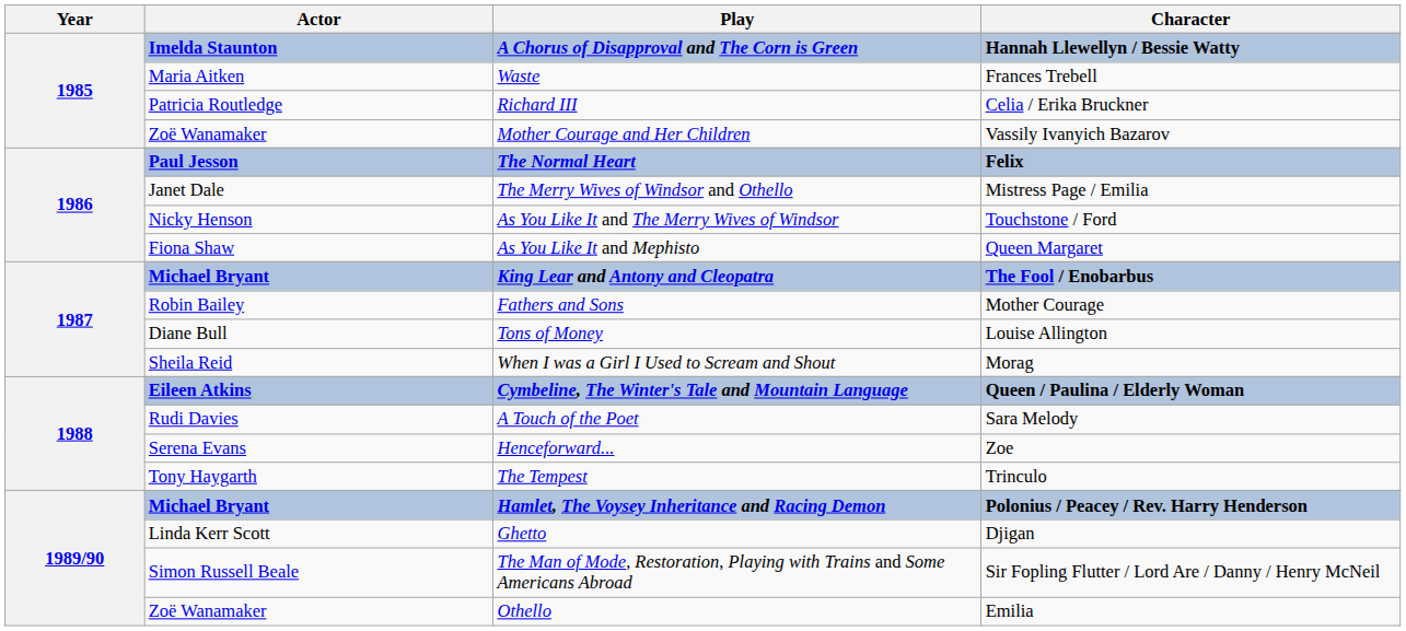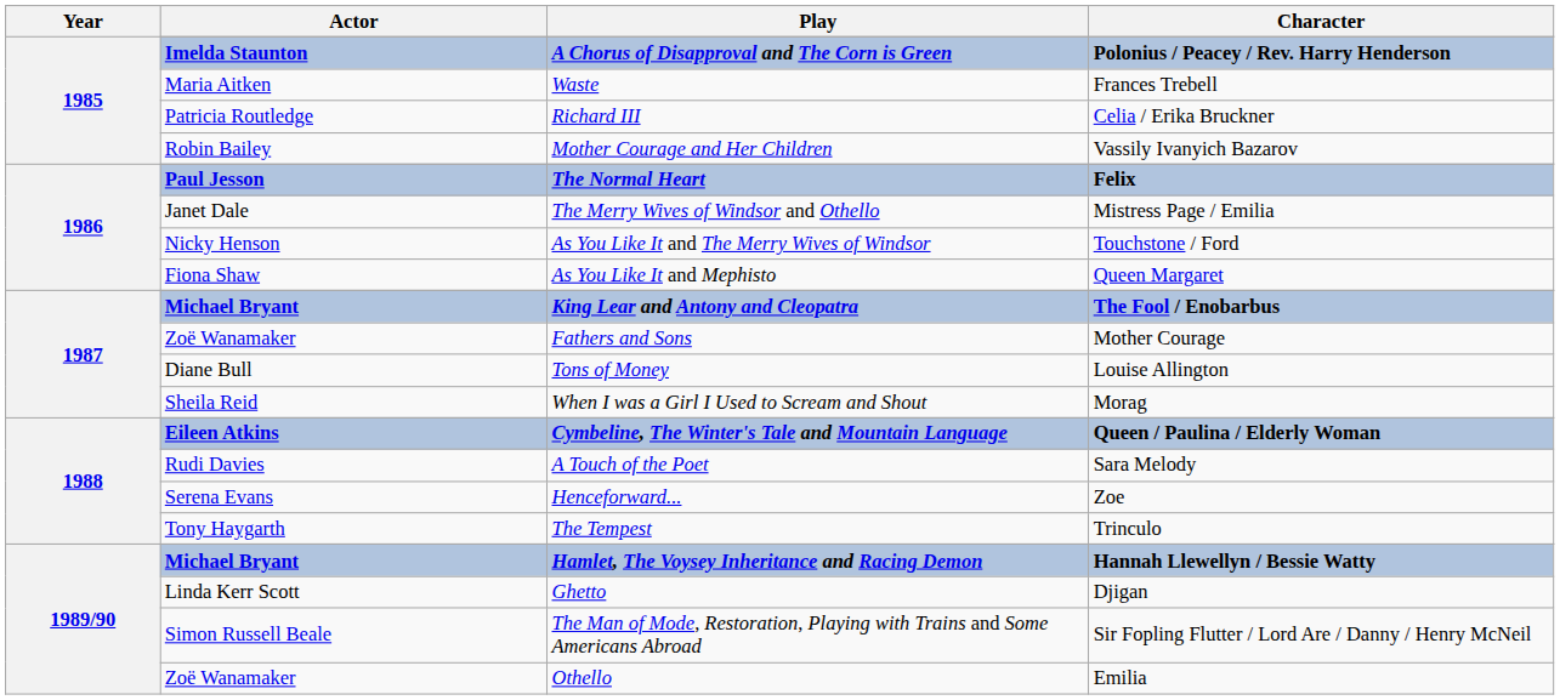 <table class="wikitable" style="width:98%;">
 <tr style="background:#bebebe;">
 <th style="width:10%;">Year</th>
 <th style="width:25%;">Actor</th>
 <th style="width:35%;">Play</th>
 <th style="width:30%;">Character</th>
 </tr>
 <tr>
 <th rowspan="5" align="center"><a href='#'>1985</a></th>
 </tr>
 <tr style="background:#B0C4DE">
 <td><strong><a href='#'>Imelda Staunton</a></strong></td>
 <td><strong><em><a href='#'>A Chorus of Disapproval</a><em> and </em><a href='#'>The Corn is Green</a></em></strong></td>
-<td><strong>Hannah Llewellyn / Bessie Watty</strong></td>
+<td><strong>Polonius / Peacey / Rev. Harry Henderson</strong></td>
 </tr>
 <tr>
 <td><a href='#'>Maria Aitken</a></td>
 <td><em><a href='#'>Waste</a></em></td>
 <td>Frances Trebell</td>
 </tr>
 <tr>
 <td><a href='#'>Patricia Routledge</a></td>
 <td><em><a href='#'>Richard III</a></em></td>
 <td><a href='#'>Celia</a> / Erika Bruckner</td>
 </tr>
 <tr>
-<td><a href='#'>Zoë Wanamaker</a></td>
+<td><a href='#'>Robin Bailey</a></td>
 <td><em><a href='#'>Mother Courage and Her Children</a></em></td>
 <td>Vassily Ivanyich Bazarov</td>
 </tr>
 <tr>
 <th rowspan="5" align="center"><a href='#'>1986</a></th>
 </tr>
 <tr style="background:#B0C4DE">
 <td><strong><a href='#'>Paul Jesson</a></strong></td>
 <td><strong><em><a href='#'>The Normal Heart</a></em></strong></td>
 <td><strong>Felix</strong></td>
 </tr>
 <tr>
 <td>Janet Dale</td>
 <td><em><a href='#'>The Merry Wives of Windsor</a></em> and <em><a href='#'>Othello</a></em></td>
 <td>Mistress Page / Emilia</td>
 </tr>
 <tr>
 <td><a href='#'>Nicky Henson</a></td>
 <td><em><a href='#'>As You Like It</a></em> and <em><a href='#'>The Merry Wives of Windsor</a></em></td>
 <td><a href='#'>Touchstone</a> / Ford</td>
 </tr>
 <tr>
 <td><a href='#'>Fiona Shaw</a></td>
 <td><em><a href='#'>As You Like It</a></em> and <em>Mephisto</em></td>
 <td><a href='#'>Queen Margaret</a></td>
 </tr>
 <tr>
 <th rowspan="5" align="center"><a href='#'>1987</a></th>
 </tr>
 <tr style="background:#B0C4DE">
 <td><strong><a href='#'>Michael Bryant</a></strong></td>
 <td><strong><em><a href='#'>King Lear</a><em> and </em><a href='#'>Antony and Cleopatra</a></em></strong></td>
 <td><strong><a href='#'>The Fool</a> / Enobarbus</strong></td>
 </tr>
 <tr>
-<td><a href='#'>Robin Bailey</a></td>
+<td><a href='#'>Zoë Wanamaker</a></td>
 <td><em><a href='#'>Fathers and Sons</a></em></td>
 <td>Mother Courage</td>
 </tr>
 <tr>
 <td>Diane Bull</td>
 <td><em><a href='#'>Tons of Money</a></em></td>
 <td>Louise Allington</td>
 </tr>
 <tr>
 <td><a href='#'>Sheila Reid</a></td>
 <td><em>When I was a Girl I Used to Scream and Shout</em></td>
 <td>Morag</td>
 </tr>
 <tr>
 <th rowspan="5" align="center"><a href='#'>1988</a></th>
 </tr>
 <tr style="background:#B0C4DE">
 <td><strong><a href='#'>Eileen Atkins</a></strong></td>
 <td><strong><em><a href='#'>Cymbeline</a><em>,  </em><a href='#'>The Winter's Tale</a><em> and </em><a href='#'>Mountain Language</a></em></strong></td>
 <td><strong>Queen / Paulina / Elderly Woman</strong></td>
 </tr>
 <tr>
 <td><a href='#'>Rudi Davies</a></td>
 <td><em><a href='#'>A Touch of the Poet</a></em></td>
 <td>Sara Melody</td>
 </tr>
 <tr>
 <td><a href='#'>Serena Evans</a></td>
 <td><em><a href='#'>Henceforward...</a></em></td>
 <td>Zoe</td>
 </tr>
 <tr>
 <td><a href='#'>Tony Haygarth</a></td>
 <td><em><a href='#'>The Tempest</a></em></td>
 <td>Trinculo</td>
 </tr>
 <tr>
 <th rowspan="5" align="center"><a href='#'>1989/90</a></th>
 </tr>
 <tr style="background:#B0C4DE">
 <td><strong><a href='#'>Michael Bryant</a></strong></td>
 <td><strong><em><a href='#'>Hamlet</a><em>, </em><a href='#'>The Voysey Inheritance</a><em> and </em><a href='#'>Racing Demon</a></em></strong></td>
-<td><strong>Polonius / Peacey / Rev. Harry Henderson</strong></td>
+<td><strong>Hannah Llewellyn / Bessie Watty</strong></td>
 </tr>
 <tr>
 <td>Linda Kerr Scott</td>
 <td><em><a href='#'>Ghetto</a></em></td>
 <td>Djigan</td>
 </tr>
 <tr>
 <td><a href='#'>Simon Russell Beale</a></td>
 <td><em><a href='#'>The Man of Mode</a></em>, <em>Restoration</em>, <em>Playing with Trains</em> and <em>Some Americans Abroad</em></td>
 <td>Sir Fopling Flutter / Lord Are / Danny / Henry McNeil</td>
 </tr>
 <tr>
 <td><a href='#'>Zoë Wanamaker</a></td>
 <td><em><a href='#'>Othello</a></em></td>
 <td>Emilia</td>
 </tr>
 </table>
